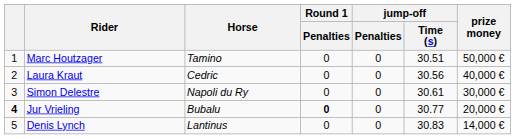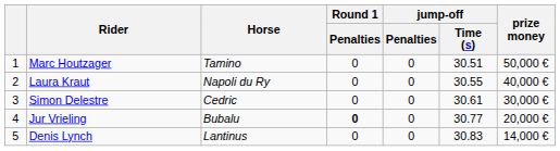 <table class="wikitable" style="font-size: 90%">
 <tr>
 <th rowspan=2 width=20></th>
 <th rowspan=2 width=210>Rider</th>
 <th rowspan=2 width=150>Horse</th>
 <th>Round 1</th>
 <th colspan=2>jump-off</th>
 <th rowspan=2 width=65>prize<br>money</th>
 </tr>
 <tr>
 <th width=50>Penalties</th>
 <th width=60>Penalties</th>
 <th width=65>Time<br>(<a href='#'>s</a>)</th>
 </tr>
 <tr>
 <td align=center>1</td>
 <td> <a href='#'>Marc Houtzager</a></td>
 <td><em>Tamino</em></td>
 <td align=center>0</td>
 <td align=center>0</td>
 <td align=center>30.51</td>
 <td align=center>50,000 €</td>
 </tr>
 <tr>
 <td align=center>2</td>
 <td> <a href='#'>Laura Kraut</a></td>
-<td><em>Cedric</em></td>
+<td><em>Napoli du Ry</em></td>
 <td align=center>0</td>
 <td align=center>0</td>
-<td align=center>30.56</td>
+<td align=center>30.55</td>
 <td align=center>40,000 €</td>
 </tr>
 <tr>
 <td align=center>3</td>
 <td> <a href='#'>Simon Delestre</a></td>
-<td><em>Napoli du Ry</em></td>
+<td><em>Cedric</em></td>
 <td align=center>0</td>
 <td align=center>0</td>
 <td align=center>30.61</td>
 <td align=center>30,000 €</td>
 </tr>
 <tr>
-<td align=center><strong>4</strong></td>
+<td align=center>4</td>
 <td> <a href='#'>Jur Vrieling</a></td>
 <td><em>Bubalu</em></td>
 <td align=center><strong>0</strong></td>
 <td align=center>0</td>
 <td align=center>30.77</td>
 <td align=center>20,000 €</td>
 </tr>
 <tr>
 <td align=center>5</td>
 <td> <a href='#'>Denis Lynch</a></td>
 <td><em>Lantinus</em></td>
 <td align=center>0</td>
 <td align=center>0</td>
 <td align=center>30.83</td>
 <td align=center>14,000 €</td>
 </tr>
 </table>
